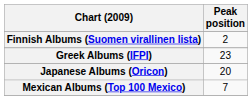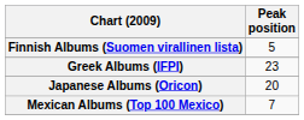 <table class="wikitable sortable plainrowheaders">
 <tr style="background:#ebf5ff;">
 <th>Chart (2009)</th>
 <th>Peak<br> position</th>
 </tr>
 <tr>
 </tr>
 <tr>
 </tr>
 <tr>
 </tr>
 <tr>
 </tr>
 <tr>
 </tr>
 <tr>
 </tr>
 <tr>
 </tr>
 <tr>
 <th scope="row">Finnish Albums (<a href='#'>Suomen virallinen lista</a>)</th>
-<td style="text-align:center;">2</td>
+<td style="text-align:center;">5</td>
 </tr>
 <tr>
 </tr>
 <tr>
 </tr>
 <tr>
 <th scope="row">Greek Albums (<a href='#'>IFPI</a>)</th>
 <td style="text-align:center;">23</td>
 </tr>
 <tr>
 </tr>
 <tr>
 </tr>
 <tr>
 <th scope="row">Japanese Albums (<a href='#'>Oricon</a>)</th>
 <td align="center">20</td>
 </tr>
 <tr>
 <th scope="row">Mexican Albums (<a href='#'>Top 100 Mexico</a>)</th>
 <td style="text-align:center;">7</td>
 </tr>
 <tr>
 </tr>
 <tr>
 </tr>
 <tr>
 </tr>
 <tr>
 </tr>
 <tr>
 </tr>
 <tr>
 </tr>
 <tr>
 </tr>
 <tr>
 </tr>
 <tr>
 </tr>
 <tr>
 </tr>
 <tr>
 </tr>
 </table>
